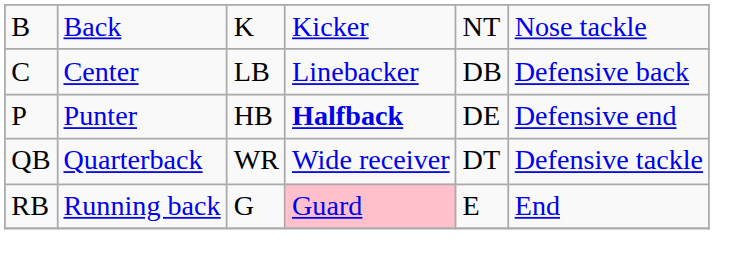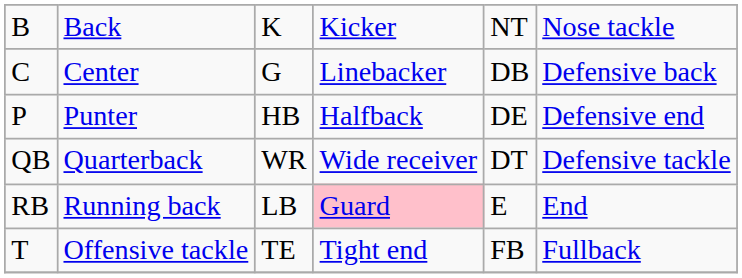 <table class="wikitable">
 <tr>
 <td>B</td>
 <td><a href='#'>Back</a></td>
 <td>K</td>
 <td><a href='#'>Kicker</a></td>
 <td>NT</td>
 <td><a href='#'>Nose tackle</a></td>
 </tr>
 <tr>
 <td>C</td>
 <td><a href='#'>Center</a></td>
-<td>LB</td>
+<td>G</td>
 <td><a href='#'>Linebacker</a></td>
 <td>DB</td>
 <td><a href='#'>Defensive back</a></td>
 </tr>
 <tr>
 <td>P</td>
 <td><a href='#'>Punter</a></td>
 <td>HB</td>
-<td><strong><a href='#'>Halfback</a></strong></td>
+<td><a href='#'>Halfback</a></td>
 <td>DE</td>
 <td><a href='#'>Defensive end</a></td>
 </tr>
 <tr>
 <td>QB</td>
 <td><a href='#'>Quarterback</a></td>
 <td>WR</td>
 <td><a href='#'>Wide receiver</a></td>
 <td>DT</td>
 <td><a href='#'>Defensive tackle</a></td>
 </tr>
 <tr>
 <td>RB</td>
 <td><a href='#'>Running back</a></td>
-<td>G</td>
+<td>LB</td>
 <td style="background: pink;"><a href='#'>Guard</a></td>
 <td>E</td>
 <td><a href='#'>End</a></td>
 </tr>
 <tr>
+<td>T</td>
+<td><a href='#'>Offensive tackle</a></td>
+<td>TE</td>
+<td><a href='#'>Tight end</a></td>
+<td>FB</td>
+<td><a href='#'>Fullback</a></td>
+</tr>
+<tr>
 </tr>
 </table>
